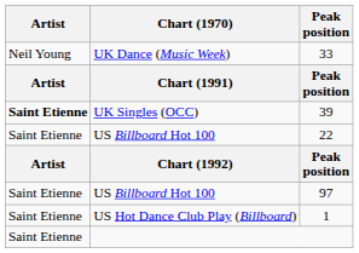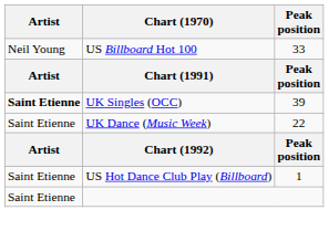 <table class="wikitable">
 <tr>
 <th>Artist</th>
 <th>Chart (1970)</th>
 <th>Peak<br>position</th>
 </tr>
 <tr>
 <td>Neil Young</td>
-<td><a href='#'>UK Dance</a> (<em><a href='#'>Music Week</a></em>)</td>
+<td>US <a href='#'><em>Billboard</em> Hot 100</a></td>
 <td style="text-align:center;">33</td>
 </tr>
 <tr>
 <th>Artist</th>
 <th>Chart (1991)</th>
 <th>Peak<br>position</th>
 </tr>
 <tr>
 <td><strong>Saint Etienne</strong></td>
 <td><a href='#'>UK Singles</a> (<a href='#'>OCC</a>)</td>
 <td style="text-align:center;">39</td>
 </tr>
 <tr>
 <td>Saint Etienne</td>
-<td>US <a href='#'><em>Billboard</em> Hot 100</a></td>
+<td><a href='#'>UK Dance</a> (<em><a href='#'>Music Week</a></em>)</td>
 <td style="text-align:center;">22</td>
 </tr>
 <tr>
 <th>Artist</th>
 <th>Chart (1992)</th>
 <th>Peak<br>position</th>
-</tr>
-<tr>
-<td>Saint Etienne</td>
-<td>US <a href='#'><em>Billboard</em> Hot 100</a></td>
-<td style="text-align:center;">97</td>
 </tr>
 <tr>
 <td>Saint Etienne</td>
 <td>US <a href='#'>Hot Dance Club Play</a> (<em><a href='#'>Billboard</a></em>)</td>
 <td style="text-align:center;">1</td>
 </tr>
 <tr>
 <td>Saint Etienne<br></td>
 </tr>
 </table>
